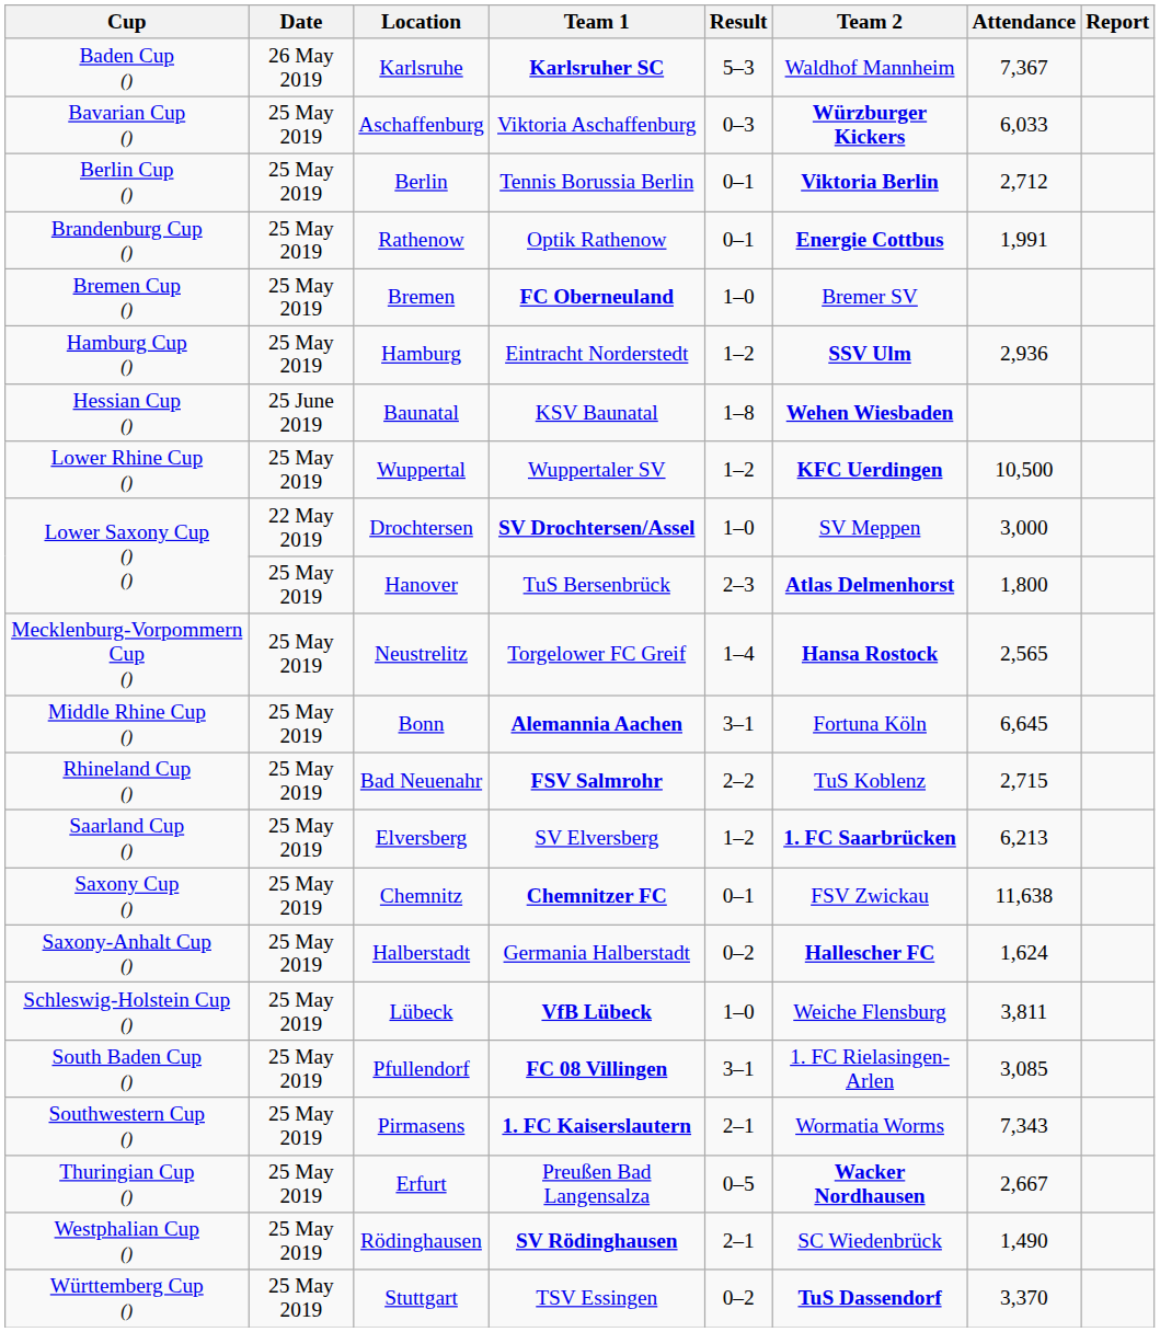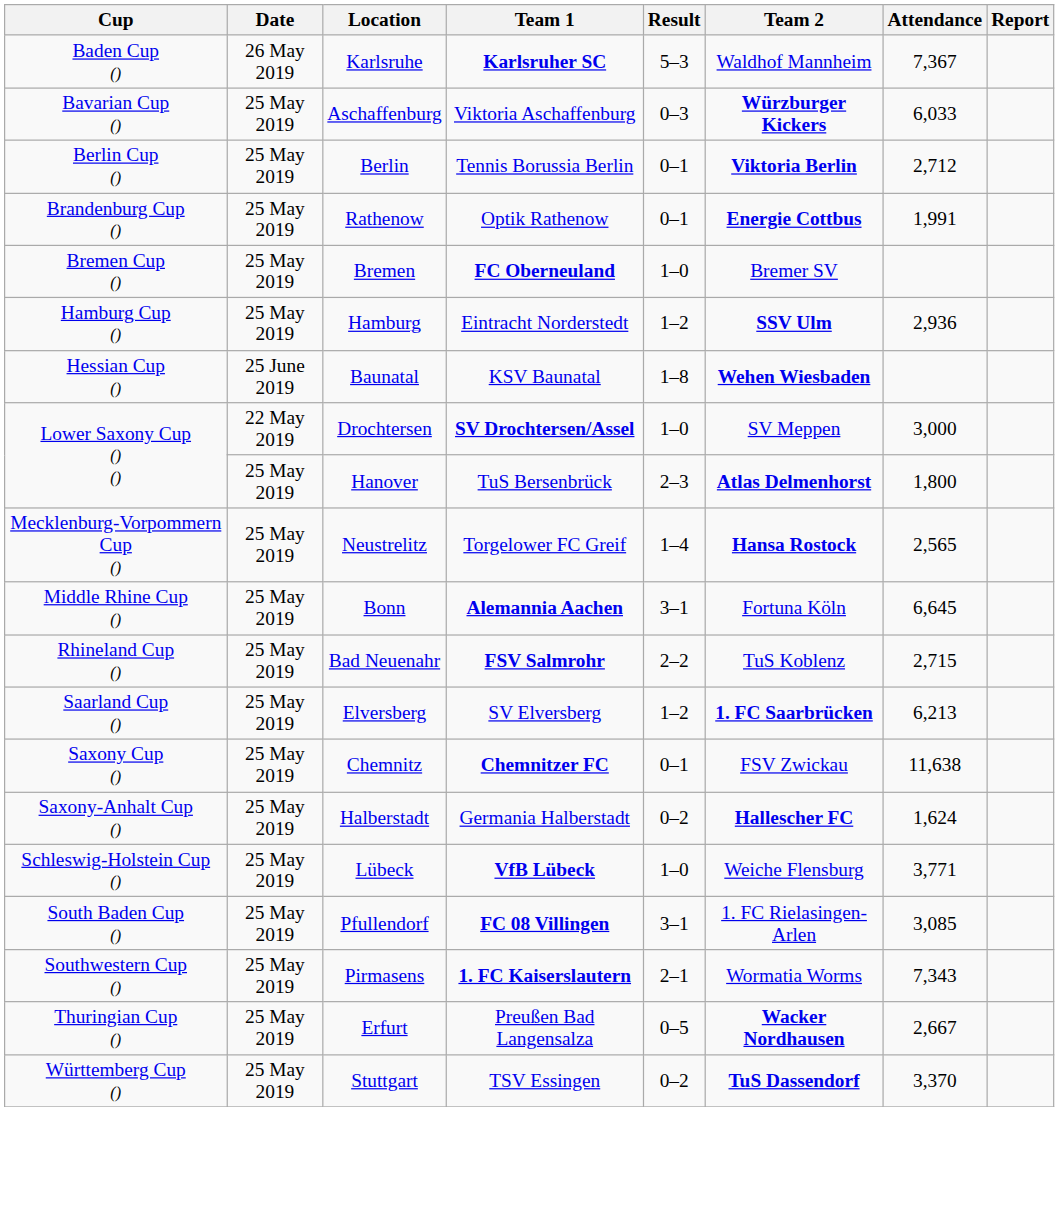 <table class="wikitable" style="text-align: center;">
 <tr>
 <th>Cup</th>
 <th>Date</th>
 <th>Location</th>
 <th>Team 1</th>
 <th>Result</th>
 <th>Team 2</th>
 <th>Attendance</th>
 <th>Report</th>
 </tr>
 <tr>
 <td><a href='#'>Baden Cup</a><br><small><em>()</em></small></td>
 <td>26 May 2019</td>
 <td><a href='#'>Karlsruhe</a></td>
 <td><strong><a href='#'>Karlsruher SC</a></strong></td>
 <td>5–3</td>
 <td><a href='#'>Waldhof Mannheim</a></td>
 <td>7,367</td>
 <td></td>
 </tr>
 <tr>
 <td><a href='#'>Bavarian Cup</a><br><small><em>()</em></small></td>
 <td>25 May 2019</td>
 <td><a href='#'>Aschaffenburg</a></td>
 <td><a href='#'>Viktoria Aschaffenburg</a></td>
 <td>0–3</td>
 <td><strong><a href='#'>Würzburger Kickers</a></strong></td>
 <td>6,033</td>
 <td></td>
 </tr>
 <tr>
 <td><a href='#'>Berlin Cup</a><br><small><em>()</em></small></td>
 <td>25 May 2019</td>
 <td><a href='#'>Berlin</a></td>
 <td><a href='#'>Tennis Borussia Berlin</a></td>
 <td>0–1</td>
 <td><strong><a href='#'>Viktoria Berlin</a></strong></td>
 <td>2,712</td>
 <td></td>
 </tr>
 <tr>
 <td><a href='#'>Brandenburg Cup</a><br><small><em>()</em></small></td>
 <td>25 May 2019</td>
 <td><a href='#'>Rathenow</a></td>
 <td><a href='#'>Optik Rathenow</a></td>
 <td>0–1</td>
 <td><strong><a href='#'>Energie Cottbus</a></strong></td>
 <td>1,991</td>
 <td></td>
 </tr>
 <tr>
 <td><a href='#'>Bremen Cup</a><br><small><em>()</em></small></td>
 <td>25 May 2019</td>
 <td><a href='#'>Bremen</a></td>
 <td><strong><a href='#'>FC Oberneuland</a></strong></td>
 <td>1–0</td>
 <td><a href='#'>Bremer SV</a></td>
 <td></td>
 <td></td>
 </tr>
 <tr>
 <td><a href='#'>Hamburg Cup</a><br><small><em>()</em></small></td>
 <td>25 May 2019</td>
 <td><a href='#'>Hamburg</a></td>
 <td><a href='#'>Eintracht Norderstedt</a></td>
 <td>1–2</td>
 <td><strong><a href='#'>SSV Ulm</a></strong></td>
 <td>2,936</td>
 <td></td>
 </tr>
 <tr>
 <td><a href='#'>Hessian Cup</a><br><small><em>()</em></small></td>
 <td>25 June 2019</td>
 <td><a href='#'>Baunatal</a></td>
 <td><a href='#'>KSV Baunatal</a></td>
 <td>1–8</td>
 <td><strong><a href='#'>Wehen Wiesbaden</a></strong></td>
 <td></td>
-<td></td>
-</tr>
-<tr>
-<td><a href='#'>Lower Rhine Cup</a><br><small><em>()</em></small></td>
-<td>25 May 2019</td>
-<td><a href='#'>Wuppertal</a></td>
-<td><a href='#'>Wuppertaler SV</a></td>
-<td>1–2</td>
-<td><strong><a href='#'>KFC Uerdingen</a></strong></td>
-<td>10,500</td>
 <td></td>
 </tr>
 <tr>
 <td rowspan=2><a href='#'>Lower Saxony Cup</a><br><small><em>()<br>()</em></small></td>
 <td>22 May 2019</td>
 <td><a href='#'>Drochtersen</a></td>
 <td><strong><a href='#'>SV Drochtersen/Assel</a></strong></td>
 <td>1–0</td>
 <td><a href='#'>SV Meppen</a></td>
 <td>3,000</td>
 <td></td>
 </tr>
 <tr>
 <td>25 May 2019</td>
 <td><a href='#'>Hanover</a></td>
 <td><a href='#'>TuS Bersenbrück</a></td>
 <td>2–3</td>
 <td><strong><a href='#'>Atlas Delmenhorst</a></strong></td>
 <td>1,800</td>
 <td></td>
 </tr>
 <tr>
 <td><a href='#'>Mecklenburg-Vorpommern Cup</a><br><small><em>()</em></small></td>
 <td>25 May 2019</td>
 <td><a href='#'>Neustrelitz</a></td>
 <td><a href='#'>Torgelower FC Greif</a></td>
 <td>1–4</td>
 <td><strong><a href='#'>Hansa Rostock</a></strong></td>
 <td>2,565</td>
 <td></td>
 </tr>
 <tr>
 <td><a href='#'>Middle Rhine Cup</a><br><small><em>()</em></small></td>
 <td>25 May 2019</td>
 <td><a href='#'>Bonn</a></td>
 <td><strong><a href='#'>Alemannia Aachen</a></strong></td>
 <td>3–1</td>
 <td><a href='#'>Fortuna Köln</a></td>
 <td>6,645</td>
 <td></td>
 </tr>
 <tr>
 <td><a href='#'>Rhineland Cup</a><br><small><em>()</em></small></td>
 <td>25 May 2019</td>
 <td><a href='#'>Bad Neuenahr</a></td>
 <td><strong><a href='#'>FSV Salmrohr</a></strong></td>
 <td>2–2 <br></td>
 <td><a href='#'>TuS Koblenz</a></td>
 <td>2,715</td>
 <td></td>
 </tr>
 <tr>
 <td><a href='#'>Saarland Cup</a><br><small><em>()</em></small></td>
 <td>25 May 2019</td>
 <td><a href='#'>Elversberg</a></td>
 <td><a href='#'>SV Elversberg</a></td>
 <td>1–2</td>
 <td><strong><a href='#'>1. FC Saarbrücken</a></strong></td>
 <td>6,213</td>
 <td></td>
 </tr>
 <tr>
 <td><a href='#'>Saxony Cup</a><br><small><em>()</em></small></td>
 <td>25 May 2019</td>
 <td><a href='#'>Chemnitz</a></td>
 <td><strong><a href='#'>Chemnitzer FC</a></strong></td>
 <td>0–1</td>
 <td><a href='#'>FSV Zwickau</a></td>
 <td>11,638</td>
 <td></td>
 </tr>
 <tr>
 <td><a href='#'>Saxony-Anhalt Cup</a><br><small><em>()</em></small></td>
 <td>25 May 2019</td>
 <td><a href='#'>Halberstadt</a></td>
 <td><a href='#'>Germania Halberstadt</a></td>
 <td>0–2</td>
 <td><strong><a href='#'>Hallescher FC</a></strong></td>
 <td>1,624</td>
 <td></td>
 </tr>
 <tr>
 <td><a href='#'>Schleswig-Holstein Cup</a><br><small><em>()</em></small></td>
 <td>25 May 2019</td>
 <td><a href='#'>Lübeck</a></td>
 <td><strong><a href='#'>VfB Lübeck</a></strong></td>
 <td>1–0</td>
 <td><a href='#'>Weiche Flensburg</a></td>
-<td>3,811</td>
+<td>3,771</td>
 <td></td>
 </tr>
 <tr>
 <td><a href='#'>South Baden Cup</a><br><small><em>()</em></small></td>
 <td>25 May 2019</td>
 <td><a href='#'>Pfullendorf</a></td>
 <td><strong><a href='#'>FC 08 Villingen</a></strong></td>
 <td>3–1</td>
 <td><a href='#'>1. FC Rielasingen-Arlen</a></td>
 <td>3,085</td>
 <td></td>
 </tr>
 <tr>
 <td><a href='#'>Southwestern Cup</a><br><small><em>()</em></small></td>
 <td>25 May 2019</td>
 <td><a href='#'>Pirmasens</a></td>
 <td><strong><a href='#'>1. FC Kaiserslautern</a></strong></td>
 <td>2–1</td>
 <td><a href='#'>Wormatia Worms</a></td>
 <td>7,343</td>
 <td></td>
 </tr>
 <tr>
 <td><a href='#'>Thuringian Cup</a><br><small><em>()</em></small></td>
 <td>25 May 2019</td>
 <td><a href='#'>Erfurt</a></td>
 <td><a href='#'>Preußen Bad Langensalza</a></td>
 <td>0–5</td>
 <td><strong><a href='#'>Wacker Nordhausen</a></strong></td>
 <td>2,667</td>
 <td></td>
 </tr>
 <tr>
-<td><a href='#'>Westphalian Cup</a><br><small><em>()</em></small></td>
-<td>25 May 2019</td>
-<td><a href='#'>Rödinghausen</a></td>
-<td><strong><a href='#'>SV Rödinghausen</a></strong></td>
-<td>2–1</td>
-<td><a href='#'>SC Wiedenbrück</a></td>
-<td>1,490</td>
-<td></td>
-</tr>
-<tr>
 <td><a href='#'>Württemberg Cup</a><br><small><em>()</em></small></td>
 <td>25 May 2019</td>
 <td><a href='#'>Stuttgart</a></td>
 <td><a href='#'>TSV Essingen</a></td>
 <td>0–2</td>
 <td><strong><a href='#'>TuS Dassendorf</a></strong></td>
 <td>3,370</td>
 <td></td>
 </tr>
 </table>
